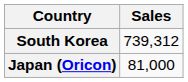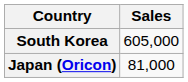 <table class="wikitable plainrowheaders sortable" style="text-align:center;">
 <tr>
 <th>Country</th>
 <th>Sales</th>
 </tr>
 <tr>
 <th scope="row">South Korea</th>
-<td>739,312</td>
+<td>605,000</td>
 </tr>
 <tr>
 <th scope="row">Japan (<a href='#'>Oricon</a>)</th>
 <td>81,000</td>
 </tr>
 </table>
